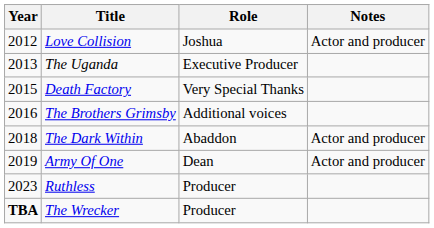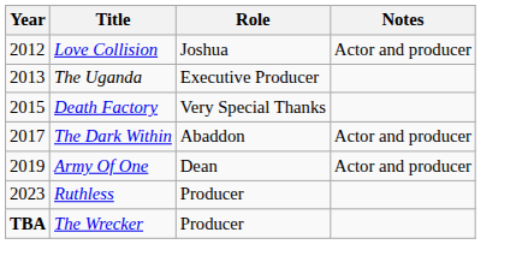 <table class="wikitable" style="font-size:90%;">
 <tr>
 <th>Year</th>
 <th>Title</th>
 <th>Role</th>
 <th>Notes</th>
 </tr>
 <tr>
 <td>2012</td>
 <td><em><a href='#'>Love Collision</a></em></td>
 <td>Joshua</td>
 <td>Actor and producer</td>
 </tr>
 <tr>
 <td>2013</td>
 <td><em>The Uganda</em></td>
 <td>Executive Producer</td>
 <td></td>
 </tr>
 <tr>
 <td>2015</td>
 <td><em><a href='#'>Death Factory</a></em></td>
 <td>Very Special Thanks </td>
 </tr>
 <tr>
-<td>2016</td>
-<td><em><a href='#'>The Brothers Grimsby</a></em></td>
-<td>Additional voices</td>
-<td></td>
-</tr>
-<tr>
-<td>2018</td>
+<td>2017</td>
 <td><em><a href='#'>The Dark Within</a></em></td>
 <td>Abaddon</td>
 <td>Actor and producer</td>
 </tr>
 <tr>
 <td>2019</td>
 <td><em><a href='#'>Army Of One</a></em></td>
 <td>Dean</td>
 <td>Actor and producer</td>
 </tr>
 <tr>
 <td>2023</td>
 <td><em><a href='#'>Ruthless</a></em></td>
 <td>Producer</td>
 <td></td>
 </tr>
 <tr>
 <td><strong>TBA</strong></td>
 <td><em><a href='#'>The Wrecker</a></em></td>
 <td>Producer</td>
 <td></td>
 </tr>
 </table>
